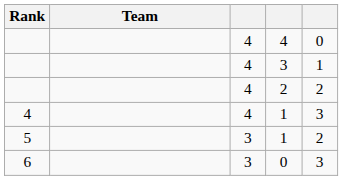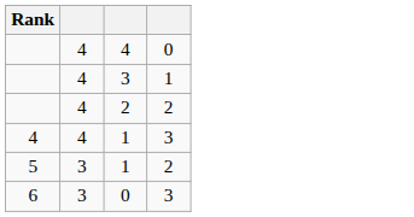 <table class="wikitable" style="text-align: center;">
 <tr>
 <th width=40>Rank</th>
-<th width=180>Team</th>
 <th width=30></th>
 <th width=30></th>
 <th width=30></th>
 </tr>
 <tr>
 <td></td>
-<td align=left></td>
 <td>4</td>
 <td>4</td>
 <td>0</td>
 </tr>
 <tr>
 <td></td>
-<td align=left></td>
 <td>4</td>
 <td>3</td>
 <td>1</td>
 </tr>
 <tr>
 <td></td>
-<td align=left></td>
 <td>4</td>
 <td>2</td>
 <td>2</td>
 </tr>
 <tr>
 <td>4</td>
-<td align=left></td>
 <td>4</td>
 <td>1</td>
 <td>3</td>
 </tr>
 <tr>
 <td>5</td>
-<td align=left></td>
 <td>3</td>
 <td>1</td>
 <td>2</td>
 </tr>
 <tr>
 <td>6</td>
-<td align=left></td>
 <td>3</td>
 <td>0</td>
 <td>3</td>
 </tr>
 </table>
